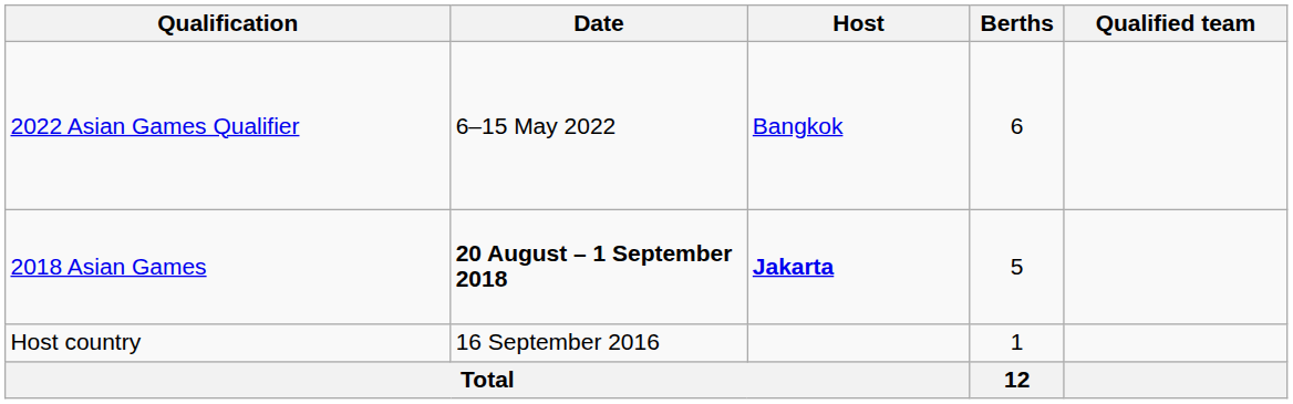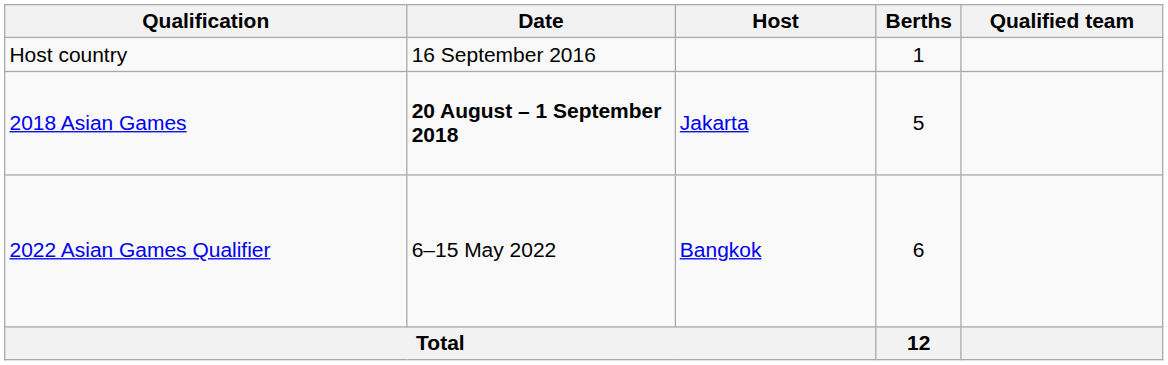 <table class="wikitable" width=70%>
 <tr>
 <th width=30%>Qualification</th>
 <th width=20%>Date</th>
 <th width=15%>Host</th>
 <th width=5%>Berths</th>
 <th width=15%>Qualified team</th>
 </tr>
 <tr>
+<td>Host country</td>
+<td>16 September 2016</td>
+<td></td>
+<td align=center>1</td>
+<td nowrap></td>
+</tr>
+<tr>
+<td><a href='#'>2018 Asian Games</a></td>
+<td><strong>20 August – 1 September 2018</strong></td>
+<td> <a href='#'>Jakarta</a></td>
+<td align=center>5</td>
+<td nowrap><br><br><br><br></td>
+</tr>
+<tr>
 <td><a href='#'>2022 Asian Games Qualifier</a></td>
 <td>6–15 May 2022</td>
 <td nowrap> <a href='#'>Bangkok</a></td>
 <td align=center>6</td>
 <td nowrap><br><br><br><br><s></s><br><br></td>
 </tr>
 <tr>
-<td><a href='#'>2018 Asian Games</a></td>
-<td><strong>20 August – 1 September 2018</strong></td>
-<td><strong> <a href='#'>Jakarta</a></strong></td>
-<td align=center>5</td>
-<td nowrap><br><br><br><br></td>
-</tr>
-<tr>
-<td>Host country</td>
-<td>16 September 2016</td>
-<td></td>
-<td align=center>1</td>
-<td nowrap></td>
-</tr>
-<tr>
 <th colspan=3>Total</th>
 <th>12</th>
 <th></th>
 </tr>
 </table>
